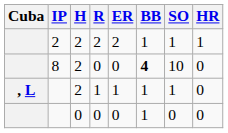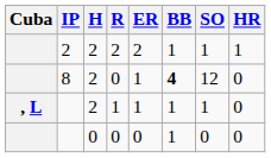 <table class="wikitable sortable plainrowheaders">
 <tr>
 <th scope="col">Cuba</th>
 <th scope="col"><a href='#'>IP</a></th>
 <th scope="col"><a href='#'>H</a></th>
 <th scope="col"><a href='#'>R</a></th>
 <th scope="col"><a href='#'>ER</a></th>
 <th scope="col"><a href='#'>BB</a></th>
 <th scope="col"><a href='#'>SO</a></th>
 <th scope="col"><a href='#'>HR</a></th>
 </tr>
 <tr>
 <th scope="row"></th>
 <td>2</td>
 <td>2</td>
 <td>2</td>
 <td>2</td>
 <td>1</td>
 <td>1</td>
 <td>1</td>
 </tr>
 <tr>
 <th scope="row"></th>
 <td>8</td>
 <td>2</td>
 <td>0</td>
-<td>0</td>
+<td>1</td>
 <td><strong>4</strong></td>
-<td>10</td>
+<td>12</td>
 <td>0</td>
 </tr>
 <tr>
 <th scope="row">, <a href='#'>L</a></th>
 <td></td>
 <td>2</td>
 <td>1</td>
 <td>1</td>
 <td>1</td>
 <td>1</td>
 <td>0</td>
 </tr>
 <tr>
 <th scope="row"></th>
 <td></td>
 <td>0</td>
 <td>0</td>
 <td>0</td>
 <td>1</td>
 <td>0</td>
 <td>0</td>
 </tr>
 </table>
